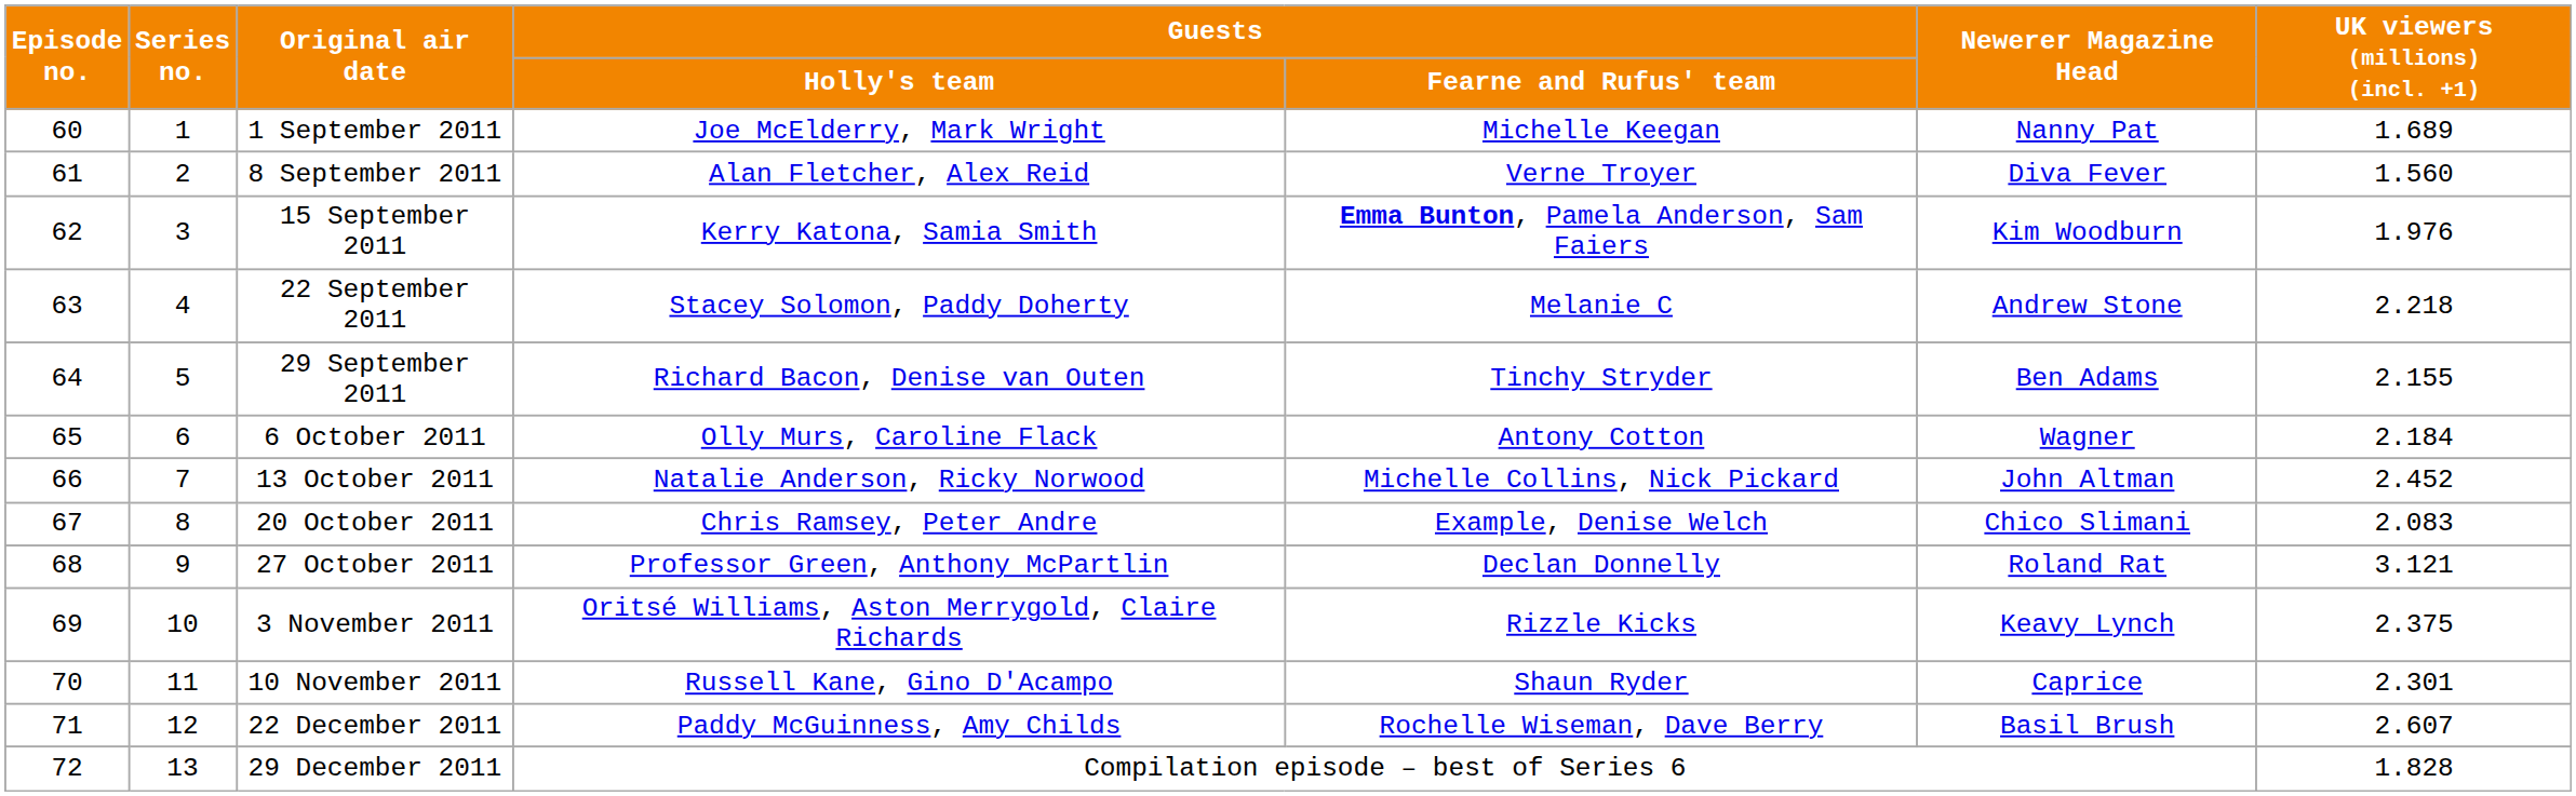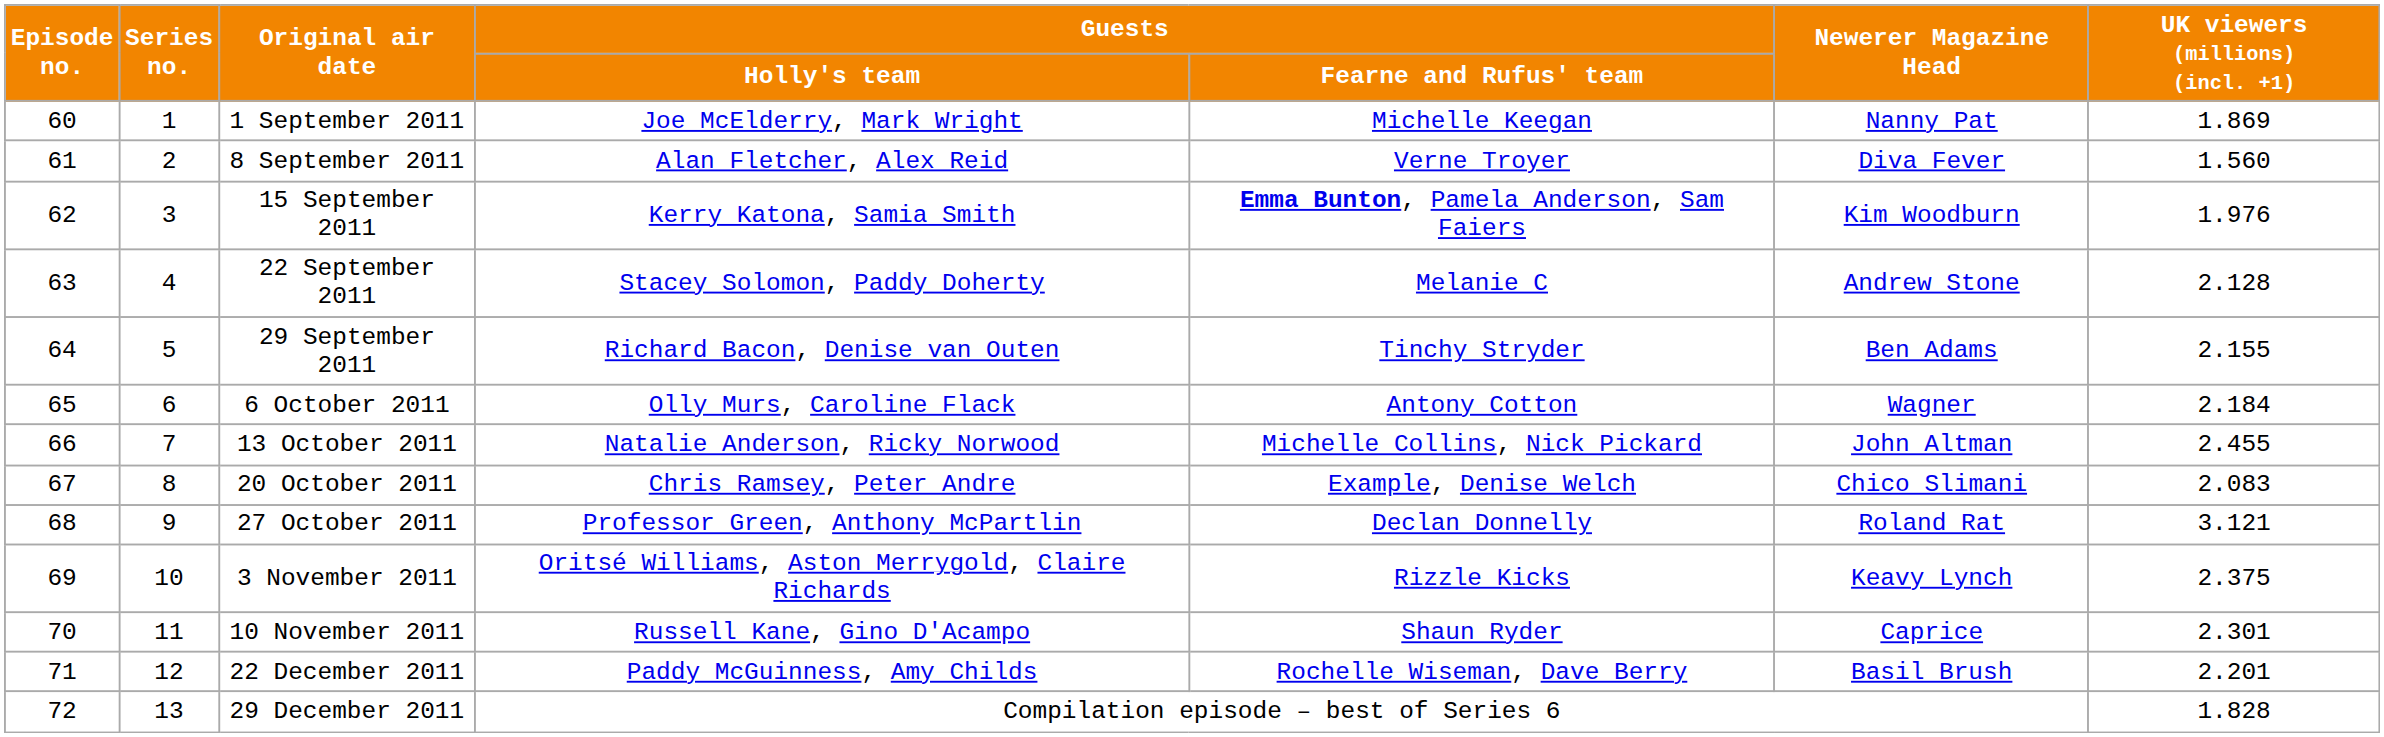 <table class="wikitable" style="width:100%; background:#fff; text-align:center;">
 <tr style="color:White">
 <th rowspan="2" style="background:#f28500; width:20px;">Episode<br>no.</th>
 <th rowspan="2" style="background:#f28500; width:20px;">Series<br>no.</th>
 <th rowspan="2" style="background:#f28500; width:130px;">Original air date</th>
 <th colspan="2" style="background:#F28500;">Guests</th>
 <th rowspan="2" style="background:#F28500;">Newerer Magazine Head</th>
 <th rowspan="2" style="background:#F28500;">UK viewers <small>(millions)</small><br><small>(incl. +1)</small></th>
 </tr>
 <tr style="color:White">
 <th style="background:#F28500;">Holly's team</th>
 <th style="background:#F28500;">Fearne and Rufus' team</th>
 </tr>
 <tr>
 <td>60</td>
 <td>1</td>
 <td>1 September 2011</td>
 <td><a href='#'>Joe McElderry</a>, <a href='#'>Mark Wright</a></td>
 <td><a href='#'>Michelle Keegan</a></td>
 <td><a href='#'>Nanny Pat</a></td>
-<td>1.689</td>
+<td>1.869</td>
 </tr>
 <tr>
 <td>61</td>
 <td>2</td>
 <td>8 September 2011</td>
 <td><a href='#'>Alan Fletcher</a>, <a href='#'>Alex Reid</a></td>
 <td><a href='#'>Verne Troyer</a></td>
 <td><a href='#'>Diva Fever</a></td>
 <td>1.560</td>
 </tr>
 <tr>
 <td>62</td>
 <td>3</td>
 <td>15 September 2011</td>
 <td><a href='#'>Kerry Katona</a>, <a href='#'>Samia Smith</a></td>
 <td><strong><a href='#'>Emma Bunton</a></strong>, <a href='#'>Pamela Anderson</a>, <a href='#'>Sam Faiers</a></td>
 <td><a href='#'>Kim Woodburn</a></td>
 <td>1.976</td>
 </tr>
 <tr>
 <td>63</td>
 <td>4</td>
 <td>22 September 2011</td>
 <td><a href='#'>Stacey Solomon</a>, <a href='#'>Paddy Doherty</a></td>
 <td><a href='#'>Melanie C</a></td>
 <td><a href='#'>Andrew Stone</a></td>
-<td>2.218</td>
+<td>2.128</td>
 </tr>
 <tr>
 <td>64</td>
 <td>5</td>
 <td>29 September 2011</td>
 <td><a href='#'>Richard Bacon</a>, <a href='#'>Denise van Outen</a></td>
 <td><a href='#'>Tinchy Stryder</a></td>
 <td><a href='#'>Ben Adams</a></td>
 <td>2.155</td>
 </tr>
 <tr>
 <td>65</td>
 <td>6</td>
 <td>6 October 2011</td>
 <td><a href='#'>Olly Murs</a>, <a href='#'>Caroline Flack</a></td>
 <td><a href='#'>Antony Cotton</a></td>
 <td><a href='#'>Wagner</a></td>
 <td>2.184</td>
 </tr>
 <tr>
 <td>66</td>
 <td>7</td>
 <td>13 October 2011</td>
 <td><a href='#'>Natalie Anderson</a>, <a href='#'>Ricky Norwood</a></td>
 <td><a href='#'>Michelle Collins</a>, <a href='#'>Nick Pickard</a></td>
 <td><a href='#'>John Altman</a></td>
-<td>2.452</td>
+<td>2.455</td>
 </tr>
 <tr>
 <td>67</td>
 <td>8</td>
 <td>20 October 2011</td>
 <td><a href='#'>Chris Ramsey</a>, <a href='#'>Peter Andre</a></td>
 <td><a href='#'>Example</a>, <a href='#'>Denise Welch</a></td>
 <td><a href='#'>Chico Slimani</a></td>
 <td>2.083</td>
 </tr>
 <tr>
 <td>68</td>
 <td>9</td>
 <td>27 October 2011</td>
 <td><a href='#'>Professor Green</a>, <a href='#'>Anthony McPartlin</a></td>
 <td><a href='#'>Declan Donnelly</a></td>
 <td><a href='#'>Roland Rat</a></td>
 <td>3.121</td>
 </tr>
 <tr>
 <td>69</td>
 <td>10</td>
 <td>3 November 2011</td>
 <td><a href='#'>Oritsé Williams</a>, <a href='#'>Aston Merrygold</a>, <a href='#'>Claire Richards</a></td>
 <td><a href='#'>Rizzle Kicks</a></td>
 <td><a href='#'>Keavy Lynch</a></td>
 <td>2.375</td>
 </tr>
 <tr>
 <td>70</td>
 <td>11</td>
 <td>10 November 2011</td>
 <td><a href='#'>Russell Kane</a>, <a href='#'>Gino D'Acampo</a></td>
 <td><a href='#'>Shaun Ryder</a></td>
 <td><a href='#'>Caprice</a></td>
 <td>2.301</td>
 </tr>
 <tr>
 <td>71</td>
 <td>12</td>
 <td>22 December 2011</td>
 <td><a href='#'>Paddy McGuinness</a>, <a href='#'>Amy Childs</a></td>
 <td><a href='#'>Rochelle Wiseman</a>, <a href='#'>Dave Berry</a></td>
 <td><a href='#'>Basil Brush</a></td>
-<td>2.607</td>
+<td>2.201</td>
 </tr>
 <tr>
 <td>72</td>
 <td>13</td>
 <td>29 December 2011</td>
 <td colspan=3>Compilation episode – best of Series 6</td>
 <td>1.828</td>
 </tr>
 </table>
